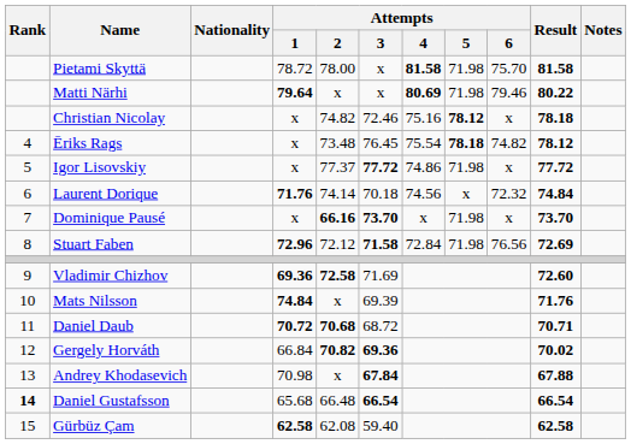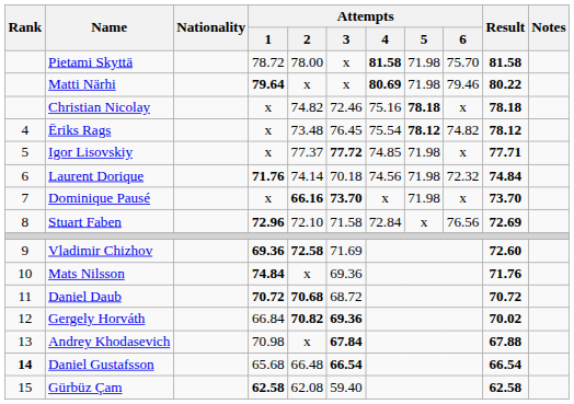 <table class="wikitable sortable" style="text-align:center">
 <tr>
 <th rowspan=2>Rank</th>
 <th rowspan=2>Name</th>
 <th rowspan=2>Nationality</th>
 <th colspan=6>Attempts</th>
 <th rowspan=2>Result</th>
 <th rowspan=2>Notes</th>
 </tr>
 <tr>
 <th>1</th>
 <th>2</th>
 <th>3</th>
 <th>4</th>
 <th>5</th>
 <th>6</th>
 </tr>
 <tr>
 <td></td>
 <td align=left><a href='#'>Pietami Skyttä</a></td>
 <td align=left></td>
 <td>78.72</td>
 <td>78.00</td>
 <td>x</td>
 <td><strong>81.58</strong></td>
 <td>71.98</td>
 <td>75.70</td>
 <td><strong>81.58</strong></td>
 <td></td>
 </tr>
 <tr>
 <td></td>
 <td align=left><a href='#'>Matti Närhi</a></td>
 <td align=left></td>
 <td><strong>79.64</strong></td>
 <td>x</td>
 <td>x</td>
 <td><strong>80.69</strong></td>
 <td>71.98</td>
 <td>79.46</td>
 <td><strong>80.22</strong></td>
 <td></td>
 </tr>
 <tr>
 <td></td>
 <td align=left><a href='#'>Christian Nicolay</a></td>
 <td align=left></td>
 <td>x</td>
 <td>74.82</td>
 <td>72.46</td>
 <td>75.16</td>
-<td><strong>78.12</strong></td>
+<td><strong>78.18</strong></td>
 <td>x</td>
 <td><strong>78.18</strong></td>
 <td></td>
 </tr>
 <tr>
 <td>4</td>
 <td align=left><a href='#'>Ēriks Rags</a></td>
 <td align=left></td>
 <td>x</td>
 <td>73.48</td>
 <td>76.45</td>
 <td>75.54</td>
-<td><strong>78.18</strong></td>
+<td><strong>78.12</strong></td>
 <td>74.82</td>
 <td><strong>78.12</strong></td>
 <td></td>
 </tr>
 <tr>
 <td>5</td>
 <td align=left><a href='#'>Igor Lisovskiy</a></td>
 <td align=left></td>
 <td>x</td>
 <td>77.37</td>
 <td><strong>77.72</strong></td>
-<td>74.86</td>
+<td>74.85</td>
 <td>71.98</td>
 <td>x</td>
-<td><strong>77.72</strong></td>
+<td><strong>77.71</strong></td>
 <td></td>
 </tr>
 <tr>
 <td>6</td>
 <td align=left><a href='#'>Laurent Dorique</a></td>
 <td align=left></td>
 <td><strong>71.76</strong></td>
 <td>74.14</td>
 <td>70.18</td>
 <td>74.56</td>
-<td>x</td>
+<td>71.98</td>
 <td>72.32</td>
 <td><strong>74.84</strong></td>
 <td></td>
 </tr>
 <tr>
 <td>7</td>
 <td align=left><a href='#'>Dominique Pausé</a></td>
 <td align=left></td>
 <td>x</td>
 <td><strong>66.16</strong></td>
 <td><strong>73.70</strong></td>
 <td>x</td>
 <td>71.98</td>
 <td>x</td>
 <td><strong>73.70</strong></td>
 <td></td>
 </tr>
 <tr>
 <td>8</td>
 <td align=left><a href='#'>Stuart Faben</a></td>
 <td align=left></td>
 <td><strong>72.96</strong></td>
-<td>72.12</td>
-<td><strong>71.58</strong></td>
+<td>72.10</td>
+<td>71.58</td>
 <td>72.84</td>
-<td>71.98</td>
+<td>x</td>
 <td>76.56</td>
 <td><strong>72.69</strong></td>
 <td></td>
 </tr>
 <tr>
 <td colspan=11 bgcolor=lightgray></td>
 </tr>
 <tr>
 <td>9</td>
 <td align=left><a href='#'>Vladimir Chizhov</a></td>
 <td align=left></td>
 <td><strong>69.36</strong></td>
 <td><strong>72.58</strong></td>
 <td>71.69</td>
 <td colspan=3></td>
 <td><strong>72.60</strong></td>
 <td></td>
 </tr>
 <tr>
 <td>10</td>
 <td align=left><a href='#'>Mats Nilsson</a></td>
 <td align=left></td>
 <td><strong>74.84</strong></td>
 <td>x</td>
-<td>69.39</td>
+<td>69.36</td>
 <td colspan=3></td>
 <td><strong>71.76</strong></td>
 <td></td>
 </tr>
 <tr>
 <td>11</td>
 <td align=left><a href='#'>Daniel Daub</a></td>
 <td align=left></td>
 <td><strong>70.72</strong></td>
 <td><strong>70.68</strong></td>
 <td>68.72</td>
 <td colspan=3></td>
-<td><strong>70.71</strong></td>
+<td><strong>70.72</strong></td>
 <td></td>
 </tr>
 <tr>
 <td>12</td>
 <td align=left><a href='#'>Gergely Horváth</a></td>
 <td align=left></td>
 <td>66.84</td>
 <td><strong>70.82</strong></td>
 <td><strong>69.36</strong></td>
 <td colspan=3></td>
 <td><strong>70.02</strong></td>
 <td></td>
 </tr>
 <tr>
 <td>13</td>
 <td align=left><a href='#'>Andrey Khodasevich</a></td>
 <td align=left></td>
 <td>70.98</td>
 <td>x</td>
 <td><strong>67.84</strong></td>
 <td colspan=3></td>
 <td><strong>67.88</strong></td>
 <td></td>
 </tr>
 <tr>
 <td><strong>14</strong></td>
 <td align=left><a href='#'>Daniel Gustafsson</a></td>
 <td align=left></td>
 <td>65.68</td>
 <td>66.48</td>
 <td><strong>66.54</strong></td>
 <td colspan=3></td>
 <td><strong>66.54</strong></td>
 <td></td>
 </tr>
 <tr>
 <td>15</td>
 <td align=left><a href='#'>Gürbüz Çam</a></td>
 <td align=left></td>
 <td><strong>62.58</strong></td>
 <td>62.08</td>
 <td>59.40</td>
 <td colspan=3></td>
 <td><strong>62.58</strong></td>
 <td></td>
 </tr>
 </table>
